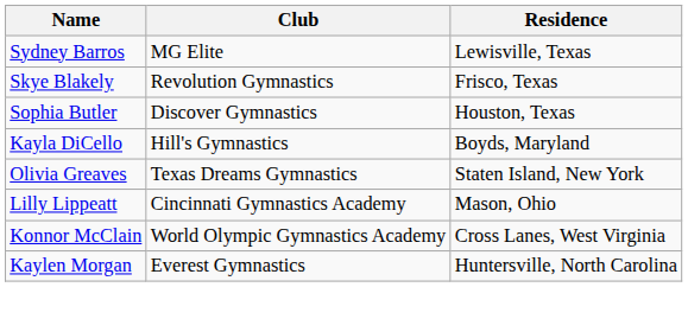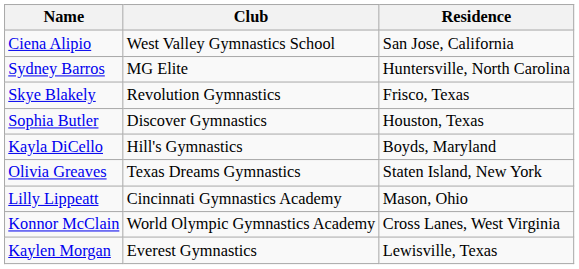 <table class="wikitable">
 <tr>
 <th>Name</th>
 <th>Club</th>
 <th>Residence</th>
 </tr>
 <tr>
+<td><a href='#'>Ciena Alipio</a></td>
+<td>West Valley Gymnastics School</td>
+<td>San Jose, California</td>
+</tr>
+<tr>
 <td><a href='#'>Sydney Barros</a></td>
 <td>MG Elite</td>
-<td>Lewisville, Texas</td>
+<td>Huntersville, North Carolina</td>
 </tr>
 <tr>
 <td><a href='#'>Skye Blakely</a></td>
 <td>Revolution Gymnastics</td>
 <td>Frisco, Texas</td>
 </tr>
 <tr>
 <td><a href='#'>Sophia Butler</a></td>
 <td>Discover Gymnastics</td>
 <td>Houston, Texas</td>
 </tr>
 <tr>
 <td><a href='#'>Kayla DiCello</a></td>
 <td>Hill's Gymnastics</td>
 <td>Boyds, Maryland</td>
 </tr>
 <tr>
 <td><a href='#'>Olivia Greaves</a></td>
 <td>Texas Dreams Gymnastics</td>
 <td>Staten Island, New York</td>
 </tr>
 <tr>
 <td><a href='#'>Lilly Lippeatt</a></td>
 <td>Cincinnati Gymnastics Academy</td>
 <td>Mason, Ohio</td>
 </tr>
 <tr>
 <td><a href='#'>Konnor McClain</a></td>
 <td>World Olympic Gymnastics Academy</td>
 <td>Cross Lanes, West Virginia</td>
 </tr>
 <tr>
 <td><a href='#'>Kaylen Morgan</a></td>
 <td>Everest Gymnastics</td>
-<td>Huntersville, North Carolina</td>
+<td>Lewisville, Texas</td>
 </tr>
 </table>
